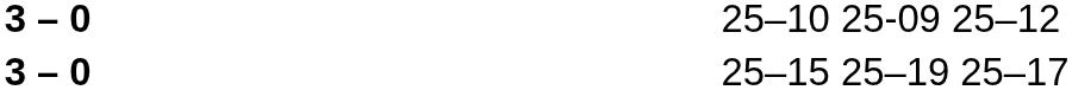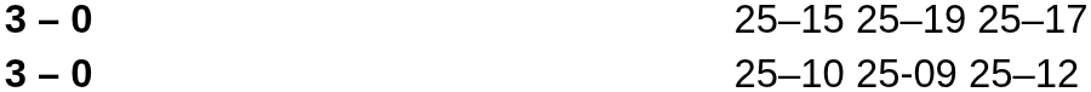 <table>
 <tr>
 <th width=200></th>
 <th width=80></th>
 <th width=200></th>
 <th width=220></th>
 </tr>
 <tr style=font-size:90%>
 <td align=right><strong></strong></td>
 <td align=center><strong>3 – 0</strong></td>
 <td></td>
-<td>25–10 25-09 25–12</td>
+<td>25–15 25–19 25–17</td>
 </tr>
 <tr style=font-size:90%>
 <td align=right><strong></strong></td>
 <td align=center><strong>3 – 0</strong></td>
 <td></td>
-<td>25–15 25–19 25–17</td>
+<td>25–10 25-09 25–12</td>
 </tr>
 </table>
